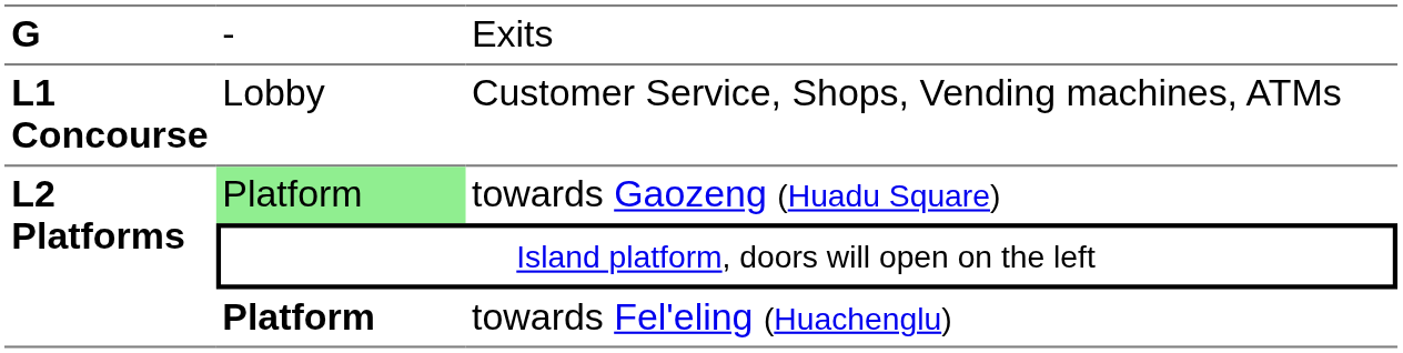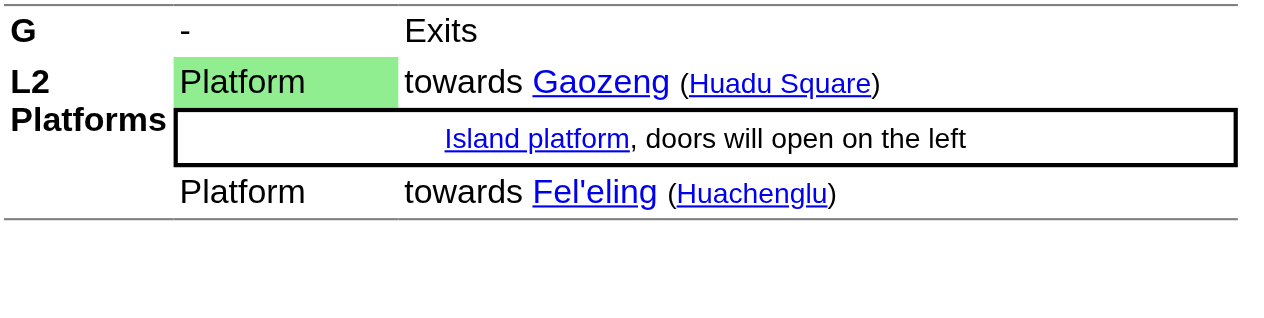 <table table border=0 cellspacing=0 cellpadding=3>
 <tr>
 <td style="border-top:solid 1px gray;" width=50 valign=top><strong>G</strong></td>
 <td style="border-top:solid 1px gray;" width=100 valign=top>-</td>
 <td style="border-top:solid 1px gray;" width=390 valign=top>Exits</td>
-</tr>
-<tr>
-<td style="border-bottom:solid 1px gray; border-top:solid 1px gray;" valign=top width=50><strong>L1<br>Concourse</strong></td>
-<td style="border-bottom:solid 1px gray; border-top:solid 1px gray;" valign=top width=100>Lobby</td>
-<td style="border-bottom:solid 1px gray; border-top:solid 1px gray;" valign=top width=390>Customer Service, Shops, Vending machines, ATMs</td>
 </tr>
 <tr>
 <td style="border-bottom:solid 1px gray;" rowspan=4 valign=top><strong>L2<br>Platforms</strong></td>
 <td style="background: lightgreen;">Platform </td>
 <td>  towards <a href='#'>Gaozeng</a> <small>(<a href='#'>Huadu Square</a>)</small></td>
 </tr>
 <tr>
 <td style="border-right:solid 2px black;border-left:solid 2px black;border-top:solid 2px black;border-bottom:solid 2px black;text-align:center;" colspan=2><small><a href='#'>Island platform</a>, doors will open on the left</small></td>
 </tr>
 <tr>
-<td style="border-bottom:solid 1px gray;"><strong>Platform </strong></td>
+<td style="border-bottom:solid 1px gray;">Platform </td>
 <td style="border-bottom:solid 1px gray;"> towards <a href='#'>Fel'eling</a> <small>(<a href='#'>Huachenglu</a>) </small></td>
 </tr>
 </table>
